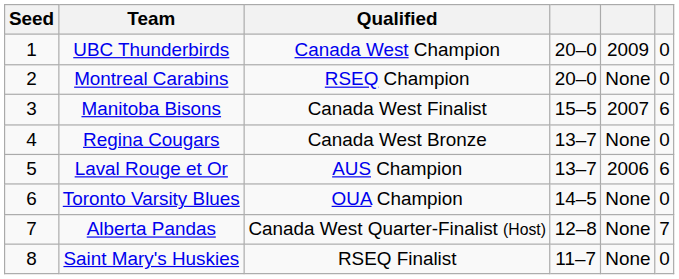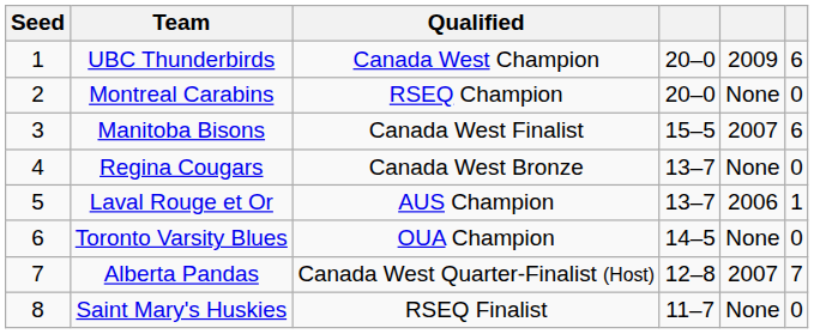 <table class="wikitable sortable" style="text-align: center;">
 <tr bgcolor="#efefef" align=center>
 <th align=left>Seed</th>
 <th align=left>Team</th>
 <th align=left>Qualified</th>
 <th align=left></th>
 <th align=left></th>
 <th align=left></th>
 </tr>
 <tr align=center>
 <td>1</td>
 <td><a href='#'>UBC Thunderbirds</a></td>
 <td><a href='#'>Canada West</a> Champion</td>
 <td>20–0</td>
 <td>2009</td>
-<td>0</td>
+<td>6</td>
 </tr>
 <tr align=center>
 <td>2</td>
 <td><a href='#'>Montreal Carabins</a></td>
 <td><a href='#'>RSEQ</a> Champion</td>
 <td>20–0</td>
 <td>None</td>
 <td>0</td>
 </tr>
 <tr align=center>
 <td>3</td>
 <td><a href='#'>Manitoba Bisons</a></td>
 <td>Canada West Finalist</td>
 <td>15–5</td>
 <td>2007</td>
 <td>6</td>
 </tr>
 <tr align=center>
 <td>4</td>
 <td><a href='#'>Regina Cougars</a></td>
 <td>Canada West Bronze</td>
 <td>13–7</td>
 <td>None</td>
 <td>0</td>
 </tr>
 <tr align=center>
 <td>5</td>
 <td><a href='#'>Laval Rouge et Or</a></td>
 <td><a href='#'>AUS</a> Champion</td>
 <td>13–7</td>
 <td>2006</td>
-<td>6</td>
+<td>1</td>
 </tr>
 <tr align=center>
 <td>6</td>
 <td><a href='#'>Toronto Varsity Blues</a></td>
 <td><a href='#'>OUA</a> Champion</td>
 <td>14–5</td>
 <td>None</td>
 <td>0</td>
 </tr>
 <tr align=center>
 <td>7</td>
 <td><a href='#'>Alberta Pandas</a></td>
 <td>Canada West Quarter-Finalist <small>(Host)</small></td>
 <td>12–8</td>
-<td>None</td>
+<td>2007</td>
 <td>7</td>
 </tr>
 <tr align=center>
 <td>8</td>
 <td><a href='#'>Saint Mary's Huskies</a></td>
 <td>RSEQ Finalist</td>
 <td>11–7</td>
 <td>None</td>
 <td>0</td>
 </tr>
 </table>
